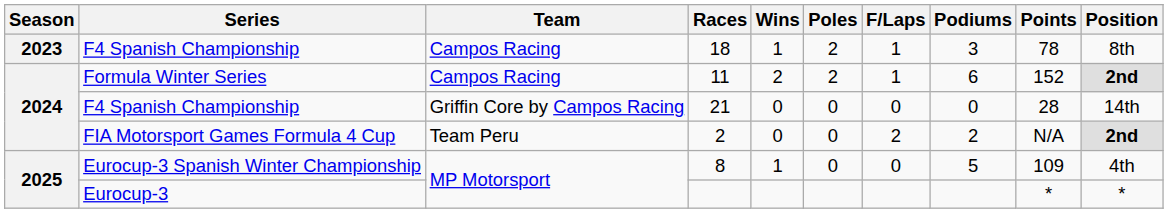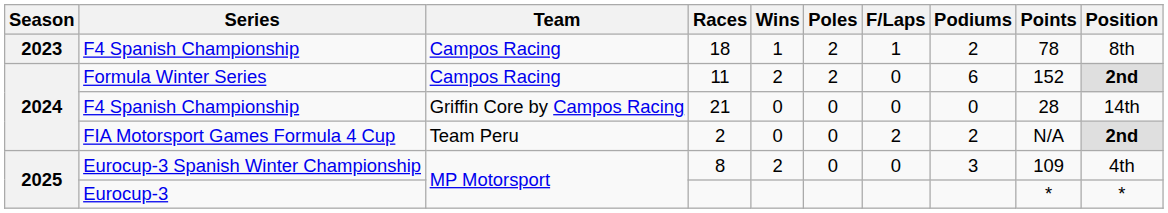 <table class="wikitable" style="font-size: 90%; text-align:center">
 <tr>
 <th>Season</th>
 <th>Series</th>
 <th>Team</th>
 <th>Races</th>
 <th>Wins</th>
 <th>Poles</th>
 <th>F/Laps</th>
 <th>Podiums</th>
 <th>Points</th>
 <th>Position</th>
 </tr>
 <tr>
 <th>2023</th>
 <td align=left><a href='#'>F4 Spanish Championship</a></td>
 <td align=left><a href='#'>Campos Racing</a></td>
 <td>18</td>
 <td>1</td>
 <td>2</td>
 <td>1</td>
-<td>3</td>
+<td>2</td>
 <td>78</td>
 <td>8th</td>
 </tr>
 <tr>
 <th rowspan="3">2024</th>
 <td align=left><a href='#'>Formula Winter Series</a></td>
 <td align=left><a href='#'>Campos Racing</a></td>
 <td>11</td>
 <td>2</td>
 <td>2</td>
-<td>1</td>
+<td>0</td>
 <td>6</td>
 <td>152</td>
 <th style="background:#DFDFDF"><strong>2nd</strong></th>
 </tr>
 <tr>
 <td align=left><a href='#'>F4 Spanish Championship</a></td>
 <td align=left>Griffin Core by <a href='#'>Campos Racing</a></td>
 <td>21</td>
 <td>0</td>
 <td>0</td>
 <td>0</td>
 <td>0</td>
 <td>28</td>
 <td>14th</td>
 </tr>
 <tr>
 <td align=left><a href='#'>FIA Motorsport Games Formula 4 Cup</a></td>
 <td align=left>Team Peru</td>
 <td>2</td>
 <td>0</td>
 <td>0</td>
 <td>2</td>
 <td>2</td>
 <td>N/A</td>
 <td style="background:#DFDFDF"><strong>2nd</strong></td>
 </tr>
 <tr>
 <th rowspan="2">2025</th>
 <td align=left><a href='#'>Eurocup-3 Spanish Winter Championship</a></td>
 <td rowspan="2" align=left><a href='#'>MP Motorsport</a></td>
 <td>8</td>
-<td>1</td>
+<td>2</td>
 <td>0</td>
 <td>0</td>
-<td>5</td>
+<td>3</td>
 <td>109</td>
 <td>4th</td>
 </tr>
 <tr>
 <td align=left><a href='#'>Eurocup-3</a></td>
 <td></td>
 <td></td>
 <td></td>
 <td></td>
 <td></td>
 <td>*</td>
 <td>*</td>
 </tr>
 </table>
